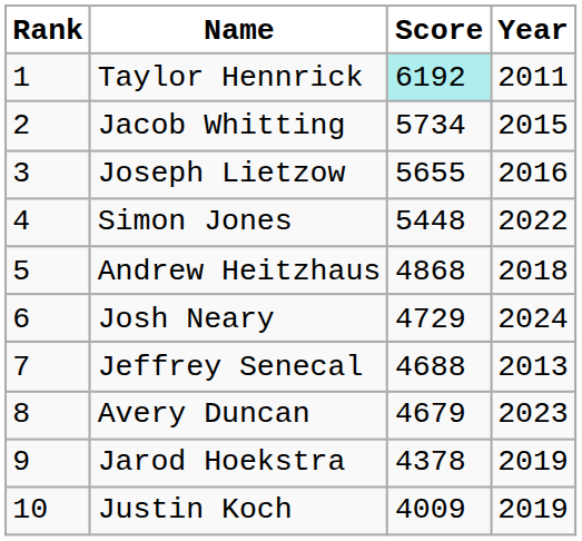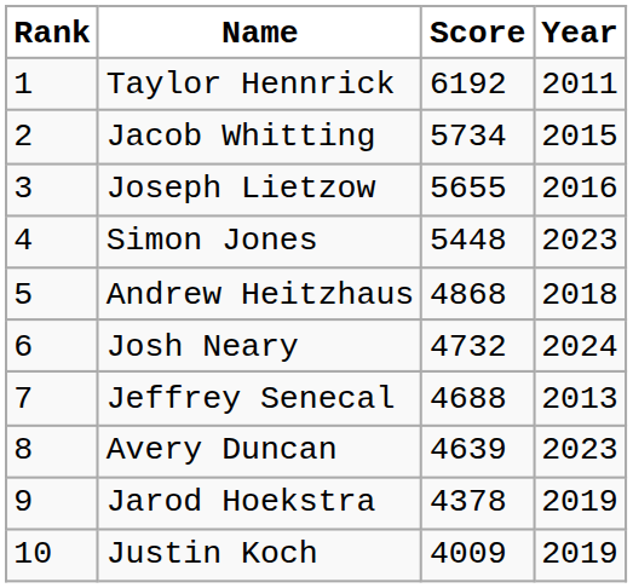 <table class="wikitable">
 <tr>
 <th style="background:white">Rank</th>
 <th style="background:white">Name</th>
 <th style="background:white">Score</th>
 <th style="background:white">Year</th>
 </tr>
 <tr>
 <td>1</td>
 <td>Taylor Hennrick</td>
-<td style="background: paleturquoise;">6192</td>
+<td>6192</td>
 <td>2011</td>
 </tr>
 <tr>
 <td>2</td>
 <td>Jacob Whitting</td>
 <td>5734</td>
 <td>2015</td>
 </tr>
 <tr>
 <td>3</td>
 <td>Joseph Lietzow</td>
 <td>5655</td>
 <td>2016</td>
 </tr>
 <tr>
 <td>4</td>
 <td>Simon Jones</td>
 <td>5448</td>
-<td>2022</td>
+<td>2023</td>
 </tr>
 <tr>
 <td>5</td>
 <td>Andrew Heitzhaus</td>
 <td>4868</td>
 <td>2018</td>
 </tr>
 <tr>
 <td>6</td>
 <td>Josh Neary</td>
-<td>4729</td>
+<td>4732</td>
 <td>2024</td>
 </tr>
 <tr>
 <td>7</td>
 <td>Jeffrey Senecal</td>
 <td>4688</td>
 <td>2013</td>
 </tr>
 <tr>
 <td>8</td>
 <td>Avery Duncan</td>
-<td>4679</td>
+<td>4639</td>
 <td>2023</td>
 </tr>
 <tr>
 <td>9</td>
 <td>Jarod Hoekstra</td>
 <td>4378</td>
 <td>2019</td>
 </tr>
 <tr>
 <td>10</td>
 <td>Justin Koch</td>
 <td>4009</td>
 <td>2019</td>
 </tr>
 </table>
